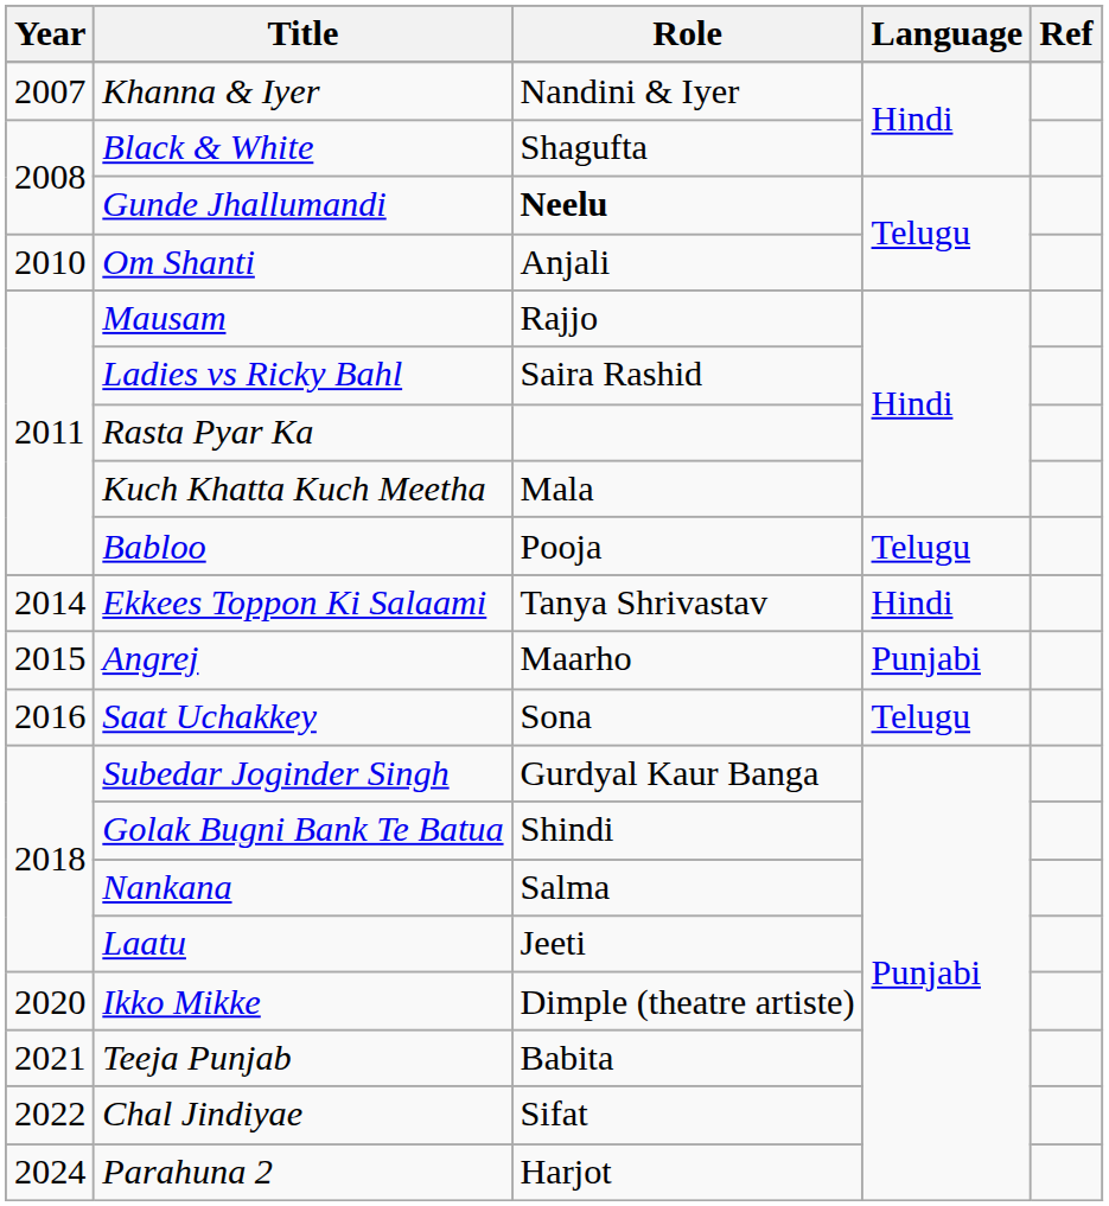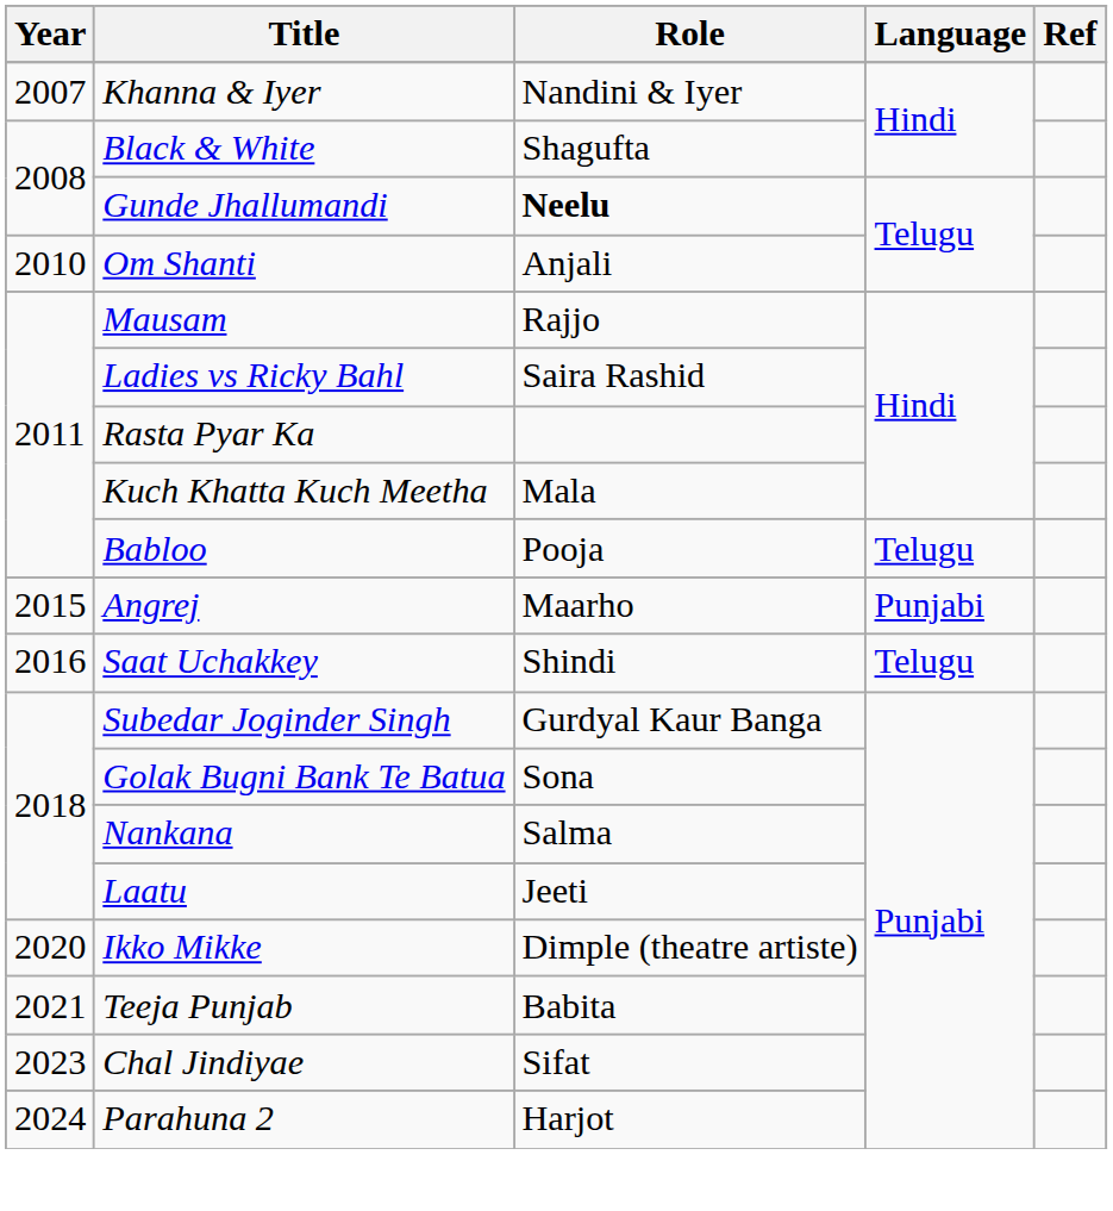 <table class="wikitable">
 <tr style="background:#ccc; text-align:center;">
 <th>Year</th>
 <th>Title</th>
 <th>Role</th>
 <th>Language</th>
 <th>Ref</th>
 </tr>
 <tr>
 </tr>
 <tr>
 <td>2007</td>
 <td><em>Khanna & Iyer</em></td>
 <td>Nandini & Iyer</td>
 <td rowspan="2"><a href='#'>Hindi</a></td>
 <td></td>
 </tr>
 <tr>
 <td rowspan="2">2008</td>
 <td><em><a href='#'>Black & White</a></em></td>
 <td>Shagufta</td>
 <td></td>
 </tr>
 <tr>
 <td><em><a href='#'>Gunde Jhallumandi</a></em></td>
 <td><strong>Neelu</strong></td>
 <td rowspan="2"><a href='#'>Telugu</a></td>
 <td></td>
 </tr>
 <tr>
 <td>2010</td>
 <td><em><a href='#'>Om Shanti</a></em></td>
 <td>Anjali</td>
 <td></td>
 </tr>
 <tr>
 <td rowspan="5">2011</td>
 <td><em><a href='#'>Mausam</a></em></td>
 <td>Rajjo</td>
 <td rowspan="4"><a href='#'>Hindi</a></td>
 <td></td>
 </tr>
 <tr>
 <td><em><a href='#'>Ladies vs Ricky Bahl</a></em></td>
 <td>Saira Rashid</td>
 <td></td>
 </tr>
 <tr>
 <td><em>Rasta Pyar Ka</em></td>
 <td></td>
 <td></td>
 </tr>
 <tr>
 <td><em>Kuch Khatta Kuch Meetha</em></td>
 <td>Mala</td>
 <td></td>
 </tr>
 <tr>
 <td><em><a href='#'>Babloo</a></em></td>
 <td>Pooja</td>
 <td><a href='#'>Telugu</a></td>
 <td></td>
 </tr>
 <tr>
-<td>2014</td>
-<td><em><a href='#'>Ekkees Toppon Ki Salaami</a></em></td>
-<td>Tanya Shrivastav</td>
-<td><a href='#'>Hindi</a></td>
-<td></td>
-</tr>
-<tr>
 <td>2015</td>
 <td><em><a href='#'>Angrej</a></em></td>
 <td>Maarho</td>
 <td><a href='#'>Punjabi</a></td>
 <td></td>
 </tr>
 <tr>
 <td>2016</td>
 <td><em><a href='#'>Saat Uchakkey</a></em></td>
-<td>Sona</td>
+<td>Shindi</td>
 <td><a href='#'>Telugu</a></td>
 <td></td>
 </tr>
 <tr>
 <td rowspan="4">2018</td>
 <td><em><a href='#'>Subedar Joginder Singh</a> </em></td>
 <td>Gurdyal Kaur Banga</td>
 <td rowspan="8"><a href='#'>Punjabi</a></td>
 <td></td>
 </tr>
 <tr>
 <td><em><a href='#'>Golak Bugni Bank Te Batua</a></em></td>
-<td>Shindi</td>
+<td>Sona</td>
 <td></td>
 </tr>
 <tr>
 <td><em><a href='#'>Nankana</a></em></td>
 <td>Salma</td>
 <td></td>
 </tr>
 <tr>
 <td><em><a href='#'>Laatu</a></em></td>
 <td>Jeeti</td>
 <td></td>
 </tr>
 <tr>
 <td>2020</td>
 <td><em><a href='#'>Ikko Mikke</a></em></td>
 <td>Dimple (theatre artiste)</td>
 <td></td>
 </tr>
 <tr>
 <td>2021</td>
 <td><em>Teeja Punjab</em></td>
 <td>Babita</td>
 <td></td>
 </tr>
 <tr>
-<td>2022</td>
+<td>2023</td>
 <td><em>Chal Jindiyae</em></td>
 <td>Sifat</td>
 <td></td>
 </tr>
 <tr>
 <td>2024</td>
 <td><em>Parahuna 2</em></td>
 <td>Harjot</td>
 <td></td>
 </tr>
 </table>
